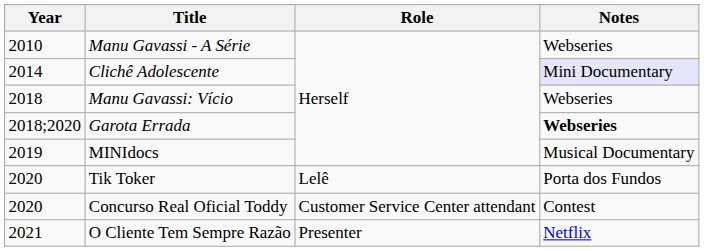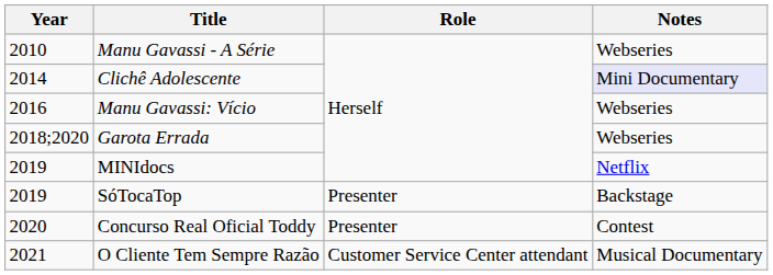 <table class="wikitable sortable">
 <tr>
 <th>Year</th>
 <th>Title</th>
 <th>Role</th>
 <th>Notes</th>
 </tr>
 <tr>
 <td>2010</td>
 <td><em>Manu Gavassi - A Série</em></td>
 <td rowspan="5">Herself</td>
 <td>Webseries</td>
 </tr>
 <tr>
 <td>2014</td>
 <td><em>Clichê Adolescente</em></td>
 <td style="background: lavender;">Mini Documentary</td>
 </tr>
 <tr>
-<td>2018</td>
+<td>2016</td>
 <td><em>Manu Gavassi: Vício</em></td>
 <td>Webseries</td>
 </tr>
 <tr>
 <td>2018;2020</td>
 <td><em>Garota Errada</em></td>
-<td><strong>Webseries</strong></td>
+<td>Webseries</td>
 </tr>
 <tr>
 <td>2019</td>
 <td>MINIdocs</td>
-<td>Musical Documentary</td>
+<td><a href='#'>Netflix</a></td>
 </tr>
 <tr>
-<td>2020</td>
-<td>Tik Toker</td>
-<td>Lelê</td>
-<td>Porta dos Fundos</td>
+<td>2019</td>
+<td>SóTocaTop</td>
+<td>Presenter</td>
+<td>Backstage</td>
 </tr>
 <tr>
 <td>2020</td>
 <td>Concurso Real Oficial Toddy</td>
-<td>Customer Service Center attendant</td>
+<td>Presenter</td>
 <td>Contest</td>
 </tr>
 <tr>
 <td>2021</td>
 <td>O Cliente Tem Sempre Razão</td>
-<td>Presenter</td>
-<td><a href='#'>Netflix</a></td>
+<td>Customer Service Center attendant</td>
+<td>Musical Documentary</td>
 </tr>
 </table>
